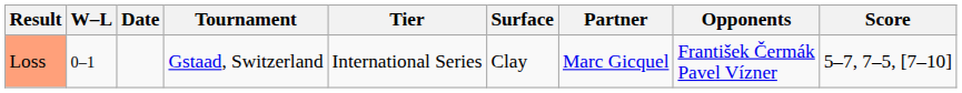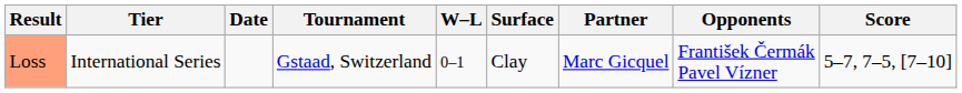 <table class="sortable wikitable">
 <tr>
 <th>Result</th>
-<th class="unsortable">W–L</th>
+<th>Tier</th>
 <th>Date</th>
 <th>Tournament</th>
-<th>Tier</th>
+<th class="unsortable">W–L</th>
 <th>Surface</th>
 <th>Partner</th>
 <th>Opponents</th>
 <th class="unsortable">Score</th>
 </tr>
 <tr>
 <td style="background:#ffa07a;">Loss</td>
-<td><small>0–1</small></td>
+<td>International Series</td>
 <td><a href='#'></a></td>
 <td><a href='#'>Gstaad</a>, Switzerland</td>
-<td>International Series</td>
+<td><small>0–1</small></td>
 <td>Clay</td>
 <td> <a href='#'>Marc Gicquel</a></td>
 <td> <a href='#'>František Čermák</a> <br>  <a href='#'>Pavel Vízner</a></td>
 <td>5–7, 7–5, [7–10]</td>
 </tr>
 </table>
